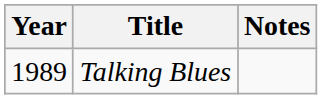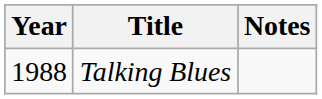 <table class="wikitable">
 <tr>
 <th>Year</th>
 <th>Title</th>
 <th>Notes</th>
 </tr>
 <tr>
-<td>1989</td>
+<td>1988</td>
 <td><em>Talking Blues</em></td>
 <td></td>
 </tr>
 </table>
